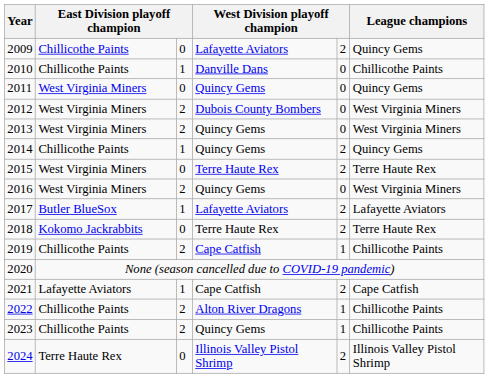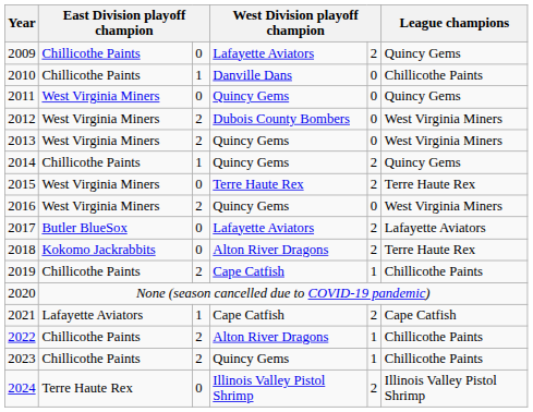 <table class="wikitable">
 <tr>
 <th>Year</th>
 <th colspan="2">East Division playoff champion</th>
 <th colspan="2">West Division playoff champion</th>
 <th>League champions</th>
 </tr>
 <tr>
 <td>2009</td>
 <td><a href='#'>Chillicothe Paints</a></td>
 <td>0</td>
 <td><a href='#'>Lafayette Aviators</a></td>
 <td>2</td>
 <td>Quincy Gems</td>
 </tr>
 <tr>
 <td>2010</td>
 <td>Chillicothe Paints</td>
 <td>1</td>
 <td><a href='#'>Danville Dans</a></td>
 <td>0</td>
 <td>Chillicothe Paints</td>
 </tr>
 <tr>
 <td>2011</td>
 <td><a href='#'>West Virginia Miners</a></td>
 <td>0</td>
 <td><a href='#'>Quincy Gems</a></td>
 <td>0</td>
 <td>Quincy Gems</td>
 </tr>
 <tr>
 <td>2012</td>
 <td>West Virginia Miners</td>
 <td>2</td>
 <td><a href='#'>Dubois County Bombers</a></td>
 <td>0</td>
 <td>West Virginia Miners</td>
 </tr>
 <tr>
 <td>2013</td>
 <td>West Virginia Miners</td>
 <td>2</td>
 <td>Quincy Gems</td>
 <td>0</td>
 <td>West Virginia Miners</td>
 </tr>
 <tr>
 <td>2014</td>
 <td>Chillicothe Paints</td>
 <td>1</td>
 <td>Quincy Gems</td>
 <td>2</td>
 <td>Quincy Gems</td>
 </tr>
 <tr>
 <td>2015</td>
 <td>West Virginia Miners</td>
 <td>0</td>
 <td><a href='#'>Terre Haute Rex</a></td>
 <td>2</td>
 <td>Terre Haute Rex</td>
 </tr>
 <tr>
 <td>2016</td>
 <td>West Virginia Miners</td>
 <td>2</td>
 <td>Quincy Gems</td>
 <td>0</td>
 <td>West Virginia Miners</td>
 </tr>
 <tr>
 <td>2017</td>
 <td><a href='#'>Butler BlueSox</a></td>
-<td>1</td>
+<td>0</td>
 <td><a href='#'>Lafayette Aviators</a></td>
 <td>2</td>
 <td>Lafayette Aviators</td>
 </tr>
 <tr>
 <td>2018</td>
 <td><a href='#'>Kokomo Jackrabbits</a></td>
 <td>0</td>
-<td>Terre Haute Rex</td>
+<td><a href='#'>Alton River Dragons</a></td>
 <td>2</td>
 <td>Terre Haute Rex</td>
 </tr>
 <tr>
 <td>2019</td>
 <td>Chillicothe Paints</td>
 <td>2</td>
 <td><a href='#'>Cape Catfish</a></td>
 <td>1</td>
 <td>Chillicothe Paints</td>
 </tr>
 <tr>
 <td>2020</td>
 <td colspan="5" align="center"><em>None (season cancelled due to <a href='#'>COVID-19 pandemic</a>)</em></td>
 </tr>
 <tr>
 <td>2021</td>
 <td>Lafayette Aviators</td>
 <td>1</td>
 <td>Cape Catfish</td>
 <td>2</td>
 <td>Cape Catfish</td>
 </tr>
 <tr>
 <td><a href='#'>2022</a></td>
 <td>Chillicothe Paints</td>
 <td>2</td>
 <td><a href='#'>Alton River Dragons</a></td>
 <td>1</td>
 <td>Chillicothe Paints</td>
 </tr>
 <tr>
 <td>2023</td>
 <td>Chillicothe Paints</td>
 <td>2</td>
 <td>Quincy Gems</td>
 <td>1</td>
 <td>Chillicothe Paints</td>
 </tr>
 <tr>
 <td><a href='#'>2024</a></td>
 <td>Terre Haute Rex</td>
 <td>0</td>
 <td><a href='#'>Illinois Valley Pistol Shrimp</a></td>
 <td>2</td>
 <td>Illinois Valley Pistol Shrimp</td>
 </tr>
 </table>
